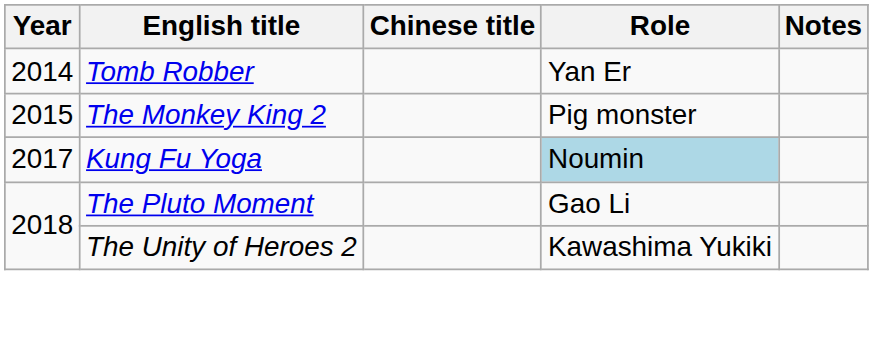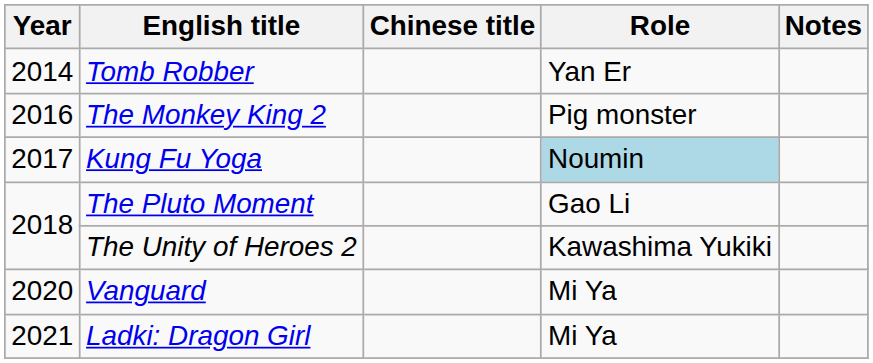 <table class="wikitable">
 <tr>
 <th>Year</th>
 <th>English title</th>
 <th>Chinese title</th>
 <th>Role</th>
 <th>Notes</th>
 </tr>
 <tr>
 <td>2014</td>
 <td><em><a href='#'>Tomb Robber</a></em></td>
 <td></td>
 <td>Yan Er</td>
 <td></td>
 </tr>
 <tr>
-<td>2015</td>
+<td>2016</td>
 <td><em><a href='#'>The Monkey King 2</a></em></td>
 <td></td>
 <td>Pig monster</td>
 <td></td>
 </tr>
 <tr>
 <td>2017</td>
 <td><em><a href='#'>Kung Fu Yoga</a></em></td>
 <td></td>
 <td style="background: lightblue;">Noumin</td>
 <td></td>
 </tr>
 <tr>
 <td rowspan=2>2018</td>
 <td><em><a href='#'>The Pluto Moment</a></em></td>
 <td></td>
 <td>Gao Li</td>
 <td></td>
 </tr>
 <tr>
 <td><em>The Unity of Heroes 2</em></td>
 <td></td>
 <td>Kawashima Yukiki</td>
 <td></td>
 </tr>
+<tr>
+<td>2020</td>
+<td><em><a href='#'>Vanguard</a></em></td>
+<td></td>
+<td>Mi Ya</td>
+<td></td>
+</tr>
+<tr>
+<td>2021</td>
+<td><em><a href='#'>Ladki: Dragon Girl</a></em></td>
+<td></td>
+<td>Mi Ya</td>
+<td></td>
+</tr>
 </table>
